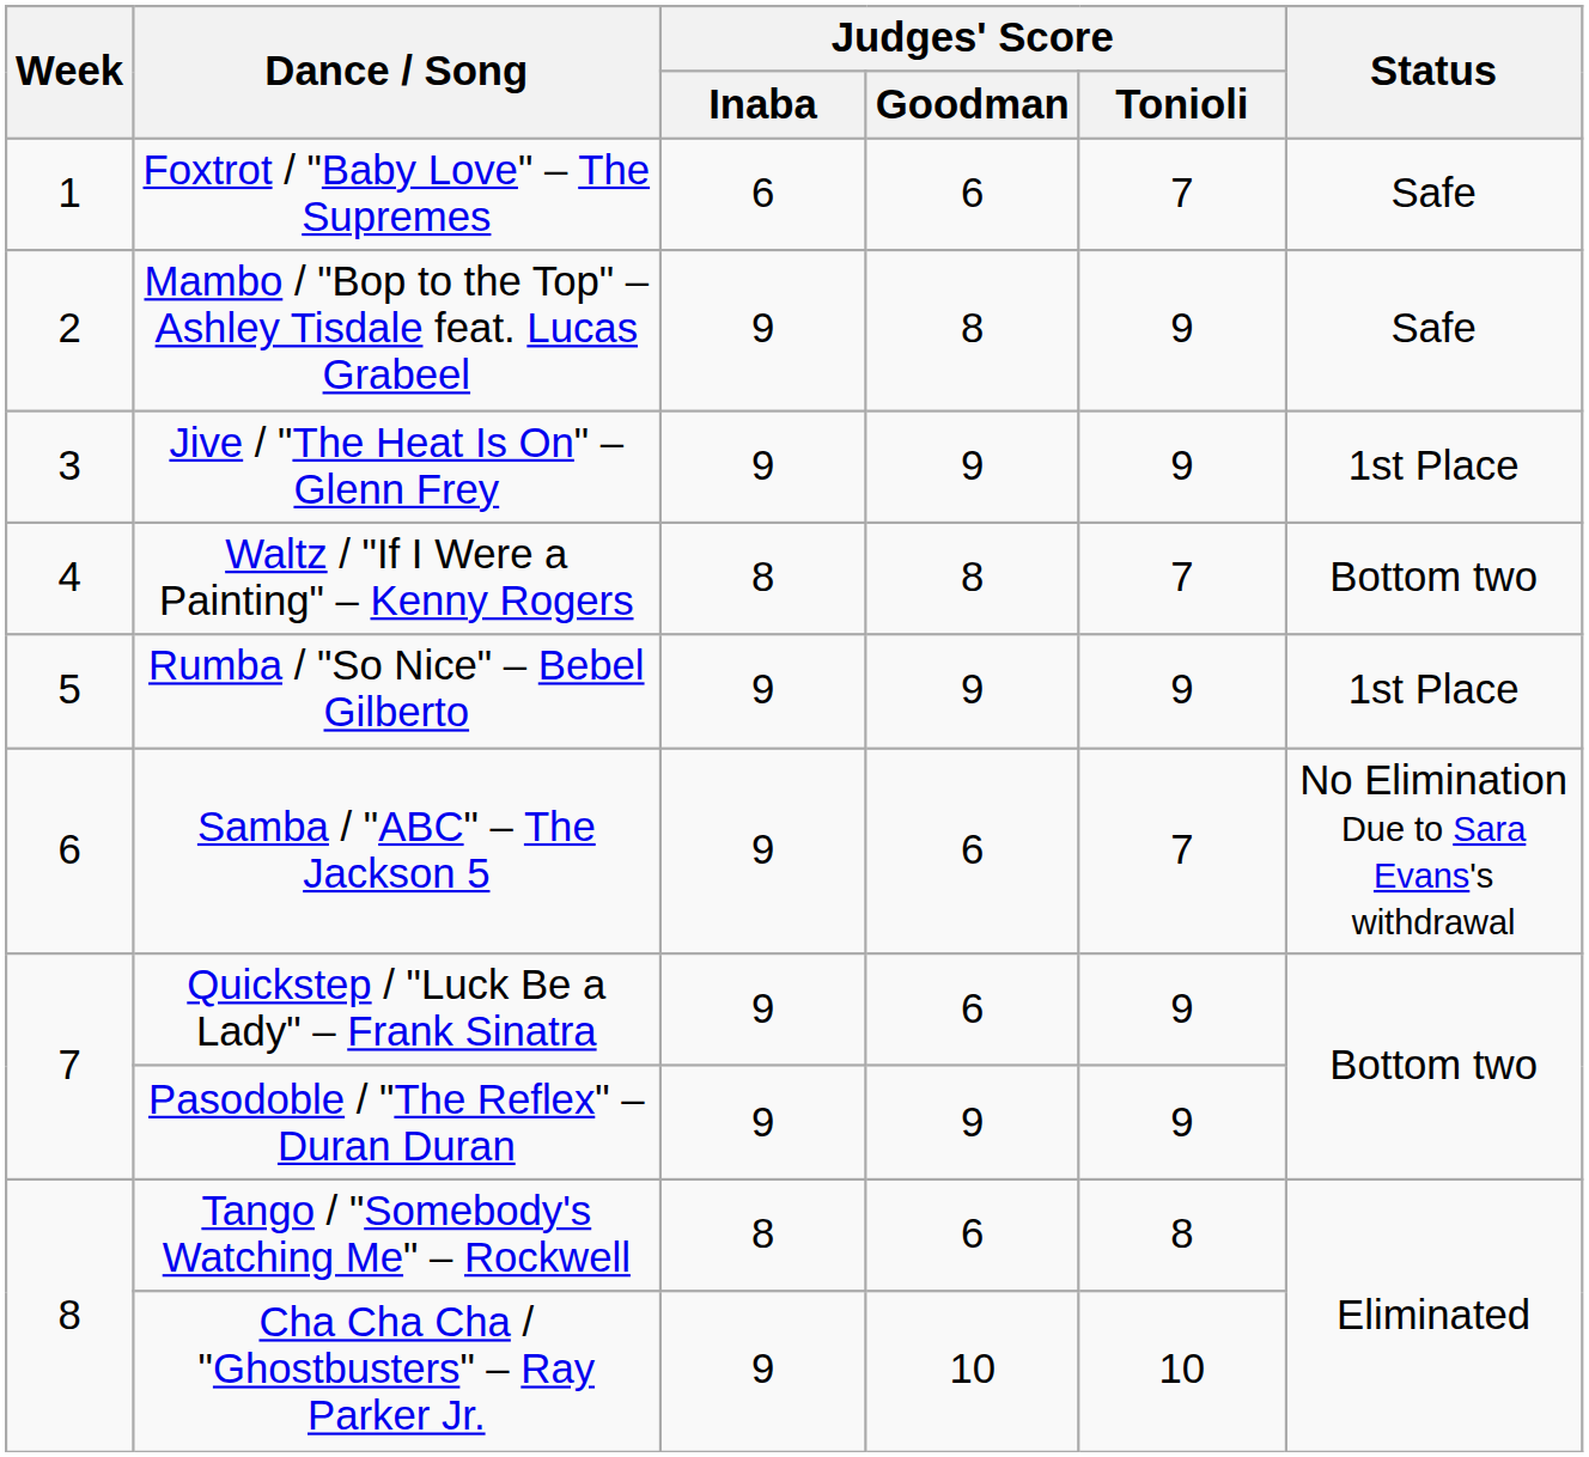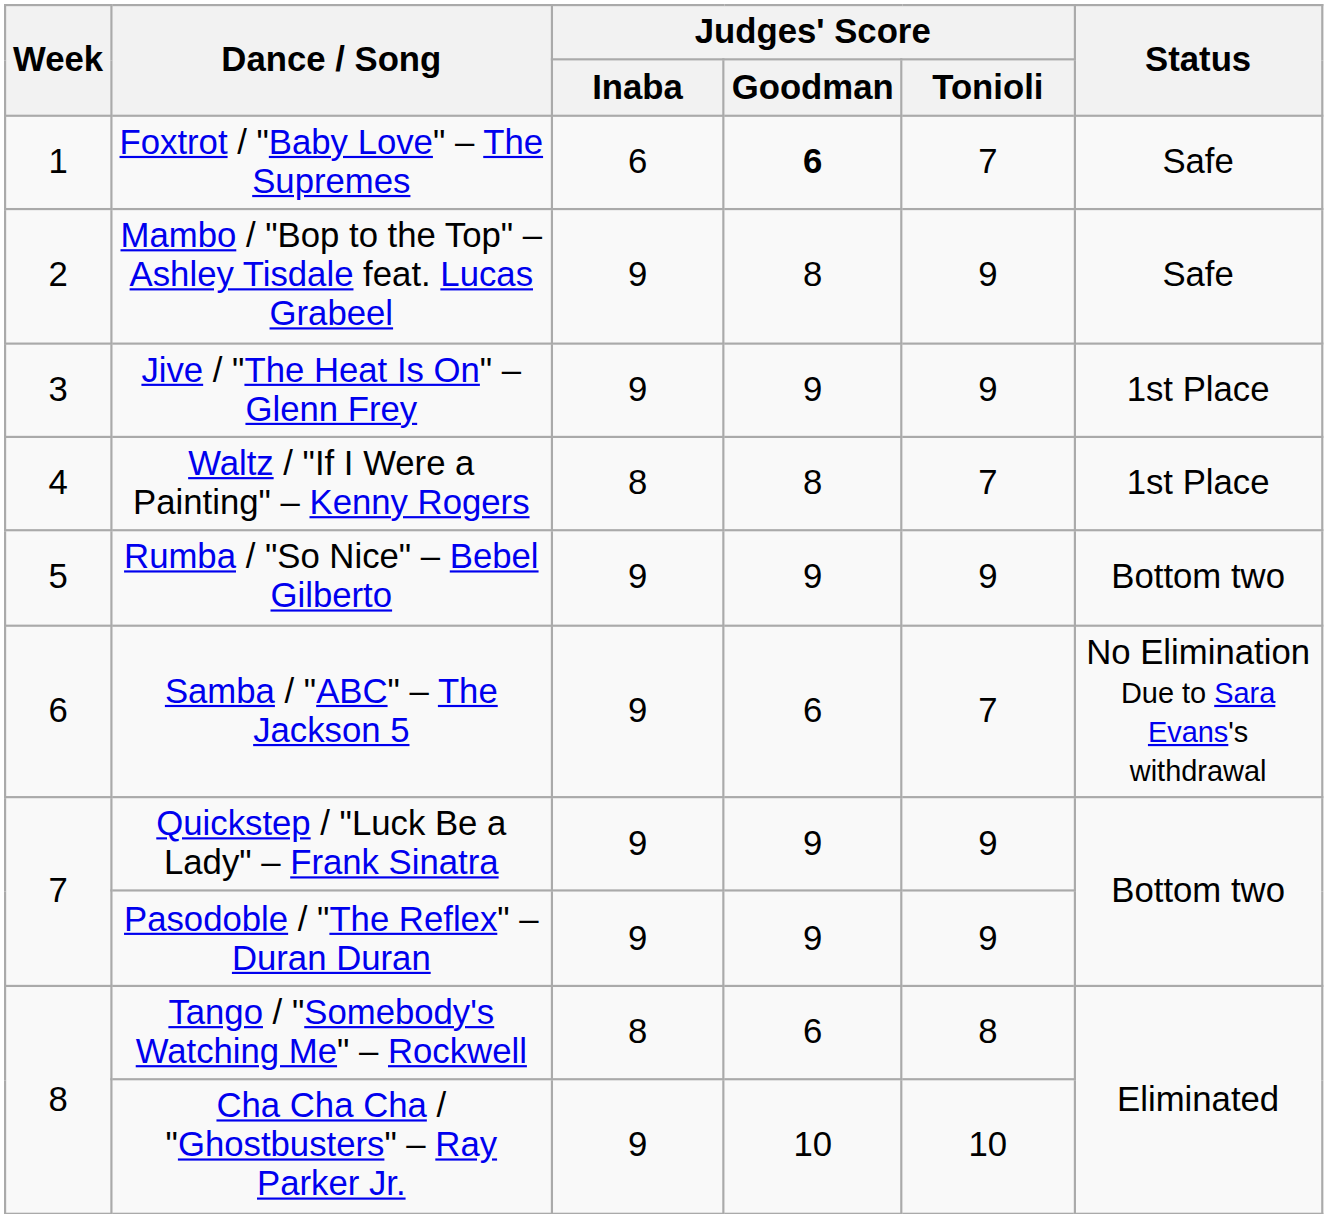 <table class="wikitable" style="text-align: center;">
 <tr>
 <th rowspan="2">Week</th>
 <th rowspan="2">Dance / Song</th>
 <th colspan="3">Judges' Score</th>
 <th rowspan="2">Status</th>
 </tr>
 <tr>
 <th style="min-width: 4.5em;">Inaba</th>
 <th style="min-width: 4.5em;">Goodman</th>
 <th style="min-width: 4.5em;">Tonioli</th>
 </tr>
 <tr>
 <td>1</td>
 <td><a href='#'>Foxtrot</a> / "<a href='#'>Baby Love</a>" – <a href='#'>The Supremes</a></td>
 <td>6</td>
-<td>6</td>
+<td><strong>6</strong></td>
 <td>7</td>
 <td>Safe</td>
 </tr>
 <tr>
 <td>2</td>
 <td><a href='#'>Mambo</a> / "Bop to the Top" – <a href='#'>Ashley Tisdale</a> feat. <a href='#'>Lucas Grabeel</a></td>
 <td>9</td>
 <td>8</td>
 <td>9</td>
 <td>Safe</td>
 </tr>
 <tr>
 <td>3</td>
 <td><a href='#'>Jive</a> / "<a href='#'>The Heat Is On</a>" – <a href='#'>Glenn Frey</a></td>
 <td>9</td>
 <td>9</td>
 <td>9</td>
 <td>1st Place</td>
 </tr>
 <tr>
 <td>4</td>
 <td><a href='#'>Waltz</a> / "If I Were a Painting" – <a href='#'>Kenny Rogers</a></td>
 <td>8</td>
 <td>8</td>
 <td>7</td>
-<td>Bottom two</td>
+<td>1st Place</td>
 </tr>
 <tr>
 <td>5</td>
 <td><a href='#'>Rumba</a> / "So Nice" – <a href='#'>Bebel Gilberto</a></td>
 <td>9</td>
 <td>9</td>
 <td>9</td>
-<td>1st Place</td>
+<td>Bottom two</td>
 </tr>
 <tr>
 <td>6</td>
 <td><a href='#'>Samba</a> / "<a href='#'>ABC</a>" – <a href='#'>The Jackson 5</a></td>
 <td>9</td>
 <td>6</td>
 <td>7</td>
 <td>No Elimination<br><small>Due to <a href='#'>Sara Evans</a>'s withdrawal</small></td>
 </tr>
 <tr>
 <td rowspan="2">7</td>
 <td><a href='#'>Quickstep</a> / "Luck Be a Lady" – <a href='#'>Frank Sinatra</a></td>
 <td>9</td>
-<td>6</td>
+<td>9</td>
 <td>9</td>
 <td rowspan="2">Bottom two</td>
 </tr>
 <tr>
 <td><a href='#'>Pasodoble</a> / "<a href='#'>The Reflex</a>" – <a href='#'>Duran Duran</a></td>
 <td>9</td>
 <td>9</td>
 <td>9</td>
 </tr>
 <tr>
 <td rowspan="2">8</td>
 <td><a href='#'>Tango</a> / "<a href='#'>Somebody's Watching Me</a>" – <a href='#'>Rockwell</a></td>
 <td>8</td>
 <td>6</td>
 <td>8</td>
 <td rowspan="2">Eliminated</td>
 </tr>
 <tr>
 <td><a href='#'>Cha Cha Cha</a> / "<a href='#'>Ghostbusters</a>" – <a href='#'>Ray Parker Jr.</a></td>
 <td>9</td>
 <td>10</td>
 <td>10</td>
 </tr>
 </table>
